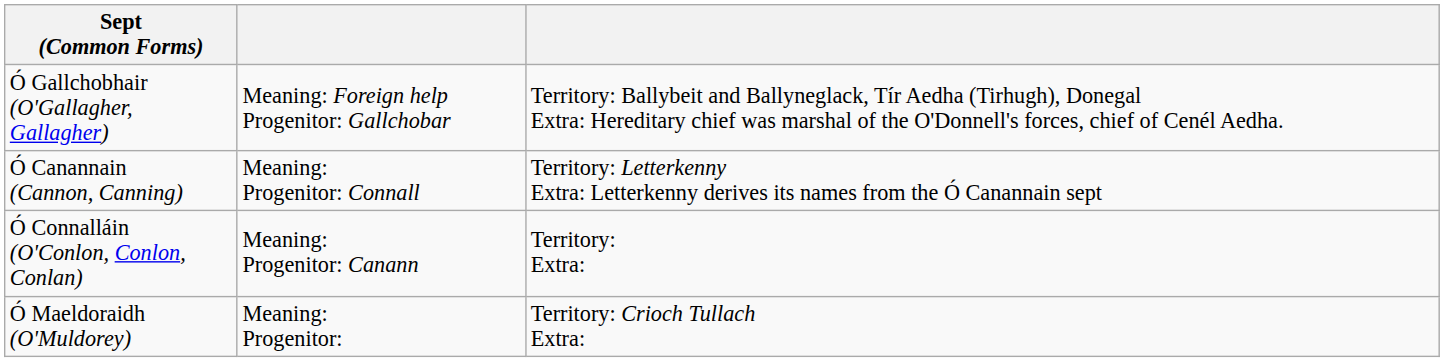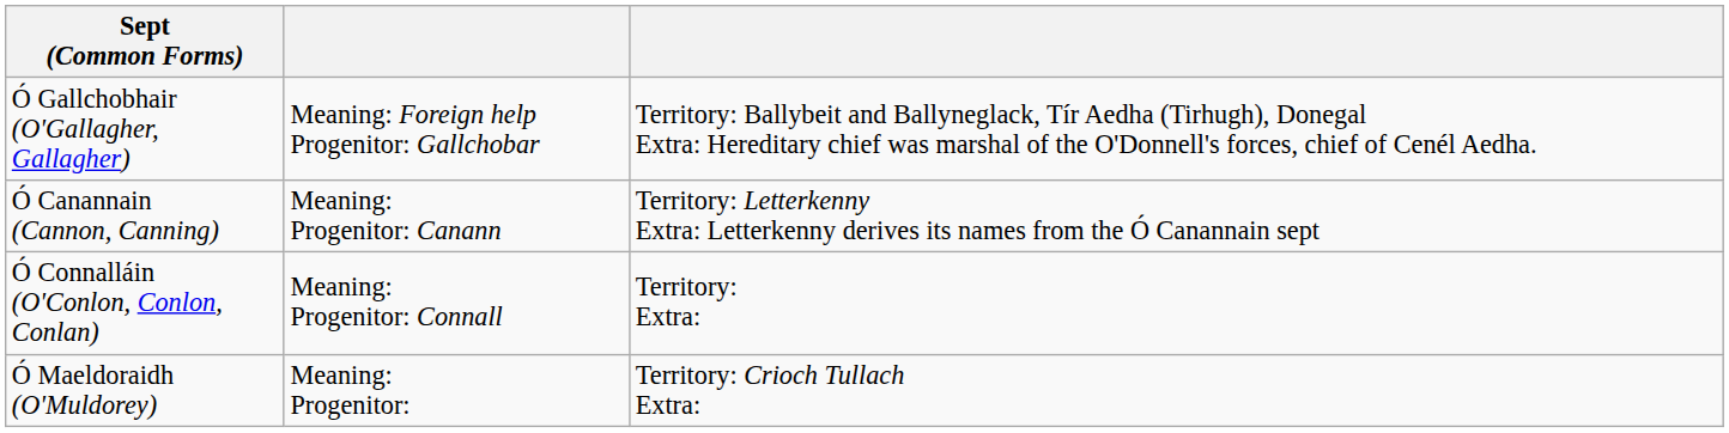 <table class="wikitable">
 <tr>
 <th width="160">Sept<br><em>(Common Forms)</em></th>
 <th width="200"></th>
 <th width="650"></th>
 </tr>
 <tr>
 <td>Ó Gallchobhair<br><em>(O'Gallagher, <a href='#'>Gallagher</a>)</em></td>
 <td>Meaning: <em>Foreign help</em><br>Progenitor: <em>Gallchobar</em></td>
 <td>Territory: Ballybeit and Ballyneglack, Tír Aedha (Tirhugh), Donegal<br>Extra: Hereditary chief was marshal of the O'Donnell's forces, chief of Cenél Aedha.</td>
 </tr>
 <tr>
 <td>Ó Canannain<br><em>(Cannon, Canning)</em></td>
-<td>Meaning:<br>Progenitor: <em>Connall</em></td>
+<td>Meaning:<br>Progenitor: <em>Canann</em></td>
 <td>Territory: <em>Letterkenny</em><br>Extra: Letterkenny derives its names from the Ó Canannain sept</td>
 </tr>
 <tr>
 <td>Ó Connalláin<br><em>(O'Conlon, <a href='#'>Conlon</a>, Conlan)</em></td>
-<td>Meaning:<br>Progenitor: <em>Canann</em></td>
+<td>Meaning:<br>Progenitor: <em>Connall</em></td>
 <td>Territory: <br>Extra:</td>
 </tr>
 <tr>
 <td>Ó Maeldoraidh<br><em>(O'Muldorey)</em></td>
 <td>Meaning:<br>Progenitor:</td>
 <td>Territory: <em>Crioch Tullach</em><br>Extra:</td>
 </tr>
 </table>
